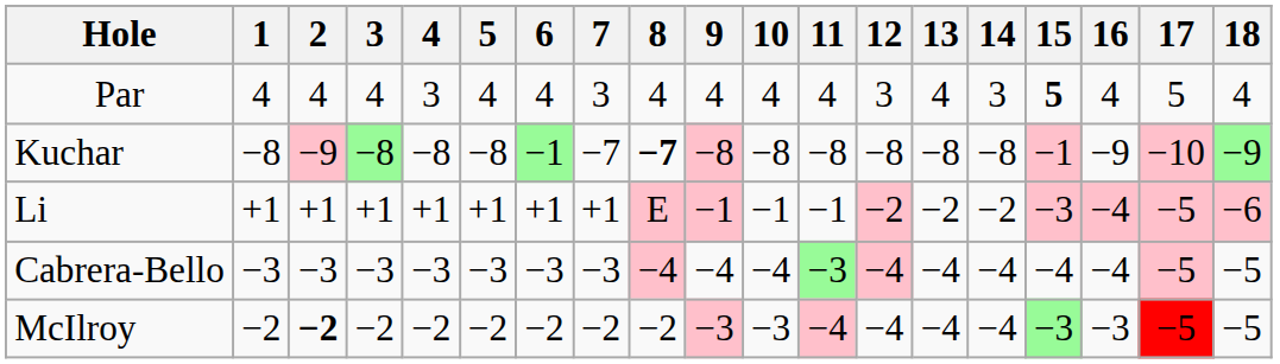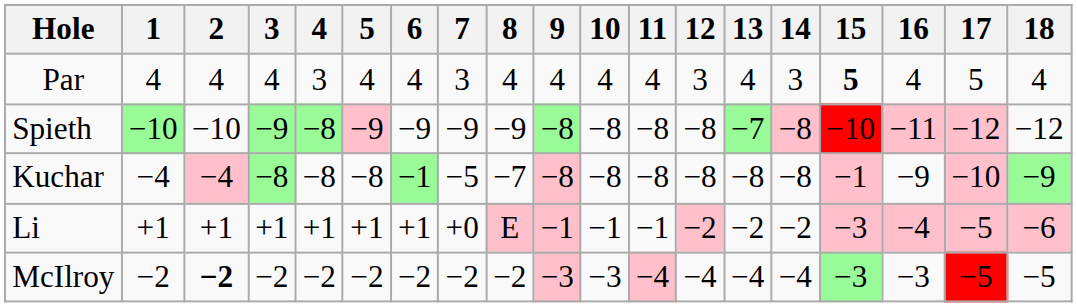 <table class="wikitable" style="text-align:center">
 <tr>
 <th>Hole</th>
 <th>1</th>
 <th>2</th>
 <th>3</th>
 <th>4</th>
 <th>5</th>
 <th>6</th>
 <th>7</th>
 <th>8</th>
 <th>9</th>
 <th>10</th>
 <th>11</th>
 <th>12</th>
 <th>13</th>
 <th>14</th>
 <th>15</th>
 <th>16</th>
 <th>17</th>
 <th>18</th>
 </tr>
 <tr>
 <td>Par</td>
 <td>4</td>
 <td>4</td>
 <td>4</td>
 <td>3</td>
 <td>4</td>
 <td>4</td>
 <td>3</td>
 <td>4</td>
 <td>4</td>
 <td>4</td>
 <td>4</td>
 <td>3</td>
 <td>4</td>
 <td>3</td>
 <td><strong>5</strong></td>
 <td>4</td>
 <td>5</td>
 <td>4</td>
 </tr>
 <tr>
+<td align=left> Spieth</td>
+<td style="background: PaleGreen;">−10</td>
+<td>−10</td>
+<td style="background: PaleGreen;">−9</td>
+<td style="background: PaleGreen;">−8</td>
+<td style="background: Pink;">−9</td>
+<td>−9</td>
+<td>−9</td>
+<td>−9</td>
+<td style="background: PaleGreen;">−8</td>
+<td>−8</td>
+<td>−8</td>
+<td>−8</td>
+<td style="background: PaleGreen;">−7</td>
+<td style="background: Pink;">−8</td>
+<td style="background: Red;">−10</td>
+<td style="background: Pink;">−11</td>
+<td style="background: Pink;">−12</td>
+<td>−12</td>
+</tr>
+<tr>
 <td align=left> Kuchar</td>
-<td>−8</td>
-<td style="background: Pink;">−9</td>
+<td>−4</td>
+<td style="background: Pink;">−4</td>
 <td style="background: PaleGreen;">−8</td>
 <td>−8</td>
 <td>−8</td>
 <td style="background: PaleGreen;">−1</td>
+<td>−5</td>
 <td>−7</td>
-<td><strong>−7</strong></td>
 <td style="background: Pink;">−8</td>
 <td>−8</td>
 <td>−8</td>
 <td>−8</td>
 <td>−8</td>
 <td>−8</td>
 <td style="background: Pink;">−1</td>
 <td>−9</td>
 <td style="background: Pink;">−10</td>
 <td style="background: PaleGreen;">−9</td>
 </tr>
 <tr>
 <td align=left> Li</td>
 <td>+1</td>
 <td>+1</td>
 <td>+1</td>
 <td>+1</td>
 <td>+1</td>
 <td>+1</td>
-<td>+1</td>
+<td>+0</td>
 <td style="background: Pink;">E</td>
 <td style="background: Pink;">−1</td>
 <td>−1</td>
 <td>−1</td>
 <td style="background: Pink;">−2</td>
 <td>−2</td>
 <td>−2</td>
 <td style="background: Pink;">−3</td>
 <td style="background: Pink;">−4</td>
 <td style="background: Pink;">−5</td>
 <td style="background: Pink;">−6</td>
-</tr>
-<tr>
-<td align=left> Cabrera-Bello</td>
-<td>−3</td>
-<td>−3</td>
-<td>−3</td>
-<td>−3</td>
-<td>−3</td>
-<td>−3</td>
-<td>−3</td>
-<td style="background: Pink;">−4</td>
-<td>−4</td>
-<td>−4</td>
-<td style="background: PaleGreen;">−3</td>
-<td style="background: Pink;">−4</td>
-<td>−4</td>
-<td>−4</td>
-<td>−4</td>
-<td>−4</td>
-<td style="background: Pink;">−5</td>
-<td>−5</td>
 </tr>
 <tr>
 <td align=left> McIlroy</td>
 <td>−2</td>
 <td><strong>−2</strong></td>
 <td>−2</td>
 <td>−2</td>
 <td>−2</td>
 <td>−2</td>
 <td>−2</td>
 <td>−2</td>
 <td style="background: Pink;">−3</td>
 <td>−3</td>
 <td style="background: Pink;">−4</td>
 <td>−4</td>
 <td>−4</td>
 <td>−4</td>
 <td style="background: PaleGreen;">−3</td>
 <td>−3</td>
 <td style="background: Red;">−5</td>
 <td>−5</td>
 </tr>
 </table>
